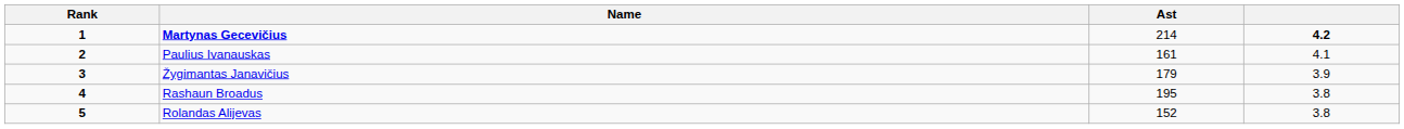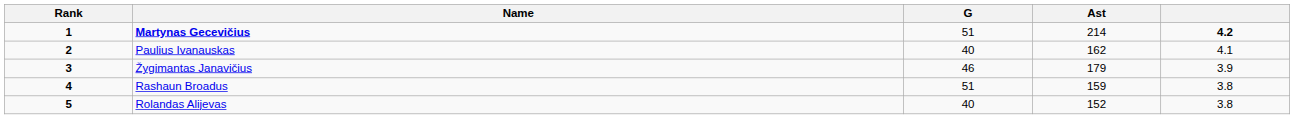 <table class="wikitable" style="width:90%;">
 <tr>
 <th style="width:10%;">Rank</th>
 <th style="width:60%;">Name</th>
+<th style="width:10%;">G</th>
 <th style="width:10%;">Ast</th>
 <th style="width:10%;"></th>
 </tr>
 <tr align=center>
 <td><strong>1</strong></td>
 <td align=left> <strong><a href='#'>Martynas Gecevičius</a></strong></td>
+<td>51</td>
 <td>214</td>
 <td><strong>4.2</strong></td>
 </tr>
 <tr align=center>
 <td><strong>2</strong></td>
 <td align=left> <a href='#'>Paulius Ivanauskas</a></td>
-<td>161</td>
+<td>40</td>
+<td>162</td>
 <td>4.1</td>
 </tr>
 <tr align=center>
 <td><strong>3</strong></td>
 <td align=left> <a href='#'>Žygimantas Janavičius</a></td>
+<td>46</td>
 <td>179</td>
 <td>3.9</td>
 </tr>
 <tr align=center>
 <td><strong>4</strong></td>
 <td align=left> <a href='#'>Rashaun Broadus</a></td>
-<td>195</td>
+<td>51</td>
+<td>159</td>
 <td>3.8</td>
 </tr>
 <tr align=center>
 <td><strong>5</strong></td>
 <td align=left> <a href='#'>Rolandas Alijevas</a></td>
+<td>40</td>
 <td>152</td>
 <td>3.8</td>
 </tr>
 </table>
